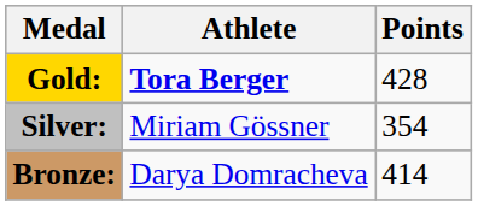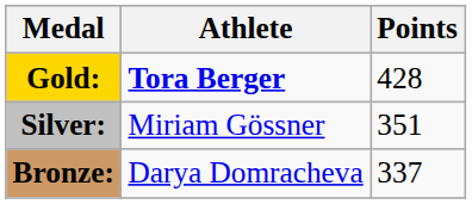 <table class="wikitable">
 <tr>
 <th><strong>Medal</strong></th>
 <th><strong>Athlete</strong></th>
 <th><strong>Points</strong></th>
 </tr>
 <tr>
 <td style="text-align:center;background-color:gold;"><strong>Gold:</strong></td>
 <td> <strong><a href='#'>Tora Berger</a></strong></td>
 <td>428</td>
 </tr>
 <tr>
 <td style="text-align:center;background-color:silver;"><strong>Silver:</strong></td>
 <td> <a href='#'>Miriam Gössner</a></td>
-<td>354</td>
+<td>351</td>
 </tr>
 <tr>
 <td style="text-align:center;background-color:#CC9966;"><strong>Bronze:</strong></td>
 <td> <a href='#'>Darya Domracheva</a></td>
-<td>414</td>
+<td>337</td>
 </tr>
 </table>
